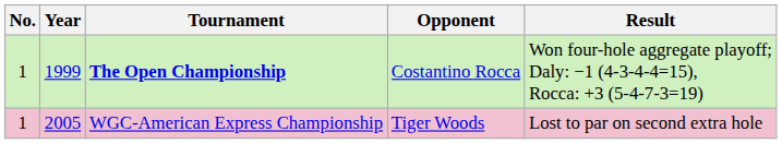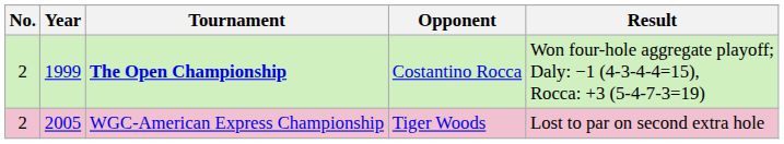 <table class="wikitable" style="font-size:95%;">
 <tr>
 <th>No.</th>
 <th>Year</th>
 <th>Tournament</th>
 <th>Opponent</th>
 <th>Result</th>
 </tr>
 <tr style="background:#d0f0c0;">
-<td align=center>1</td>
+<td align=center>2</td>
 <td><a href='#'>1999</a></td>
 <td><strong><a href='#'>The Open Championship</a></strong></td>
 <td> <a href='#'>Costantino Rocca</a></td>
 <td>Won four-hole aggregate playoff;<br>Daly: −1 (4-3-4-4=15),<br>Rocca: +3 (5-4-7-3=19)</td>
 </tr>
 <tr style="background:#F2C1D1;">
-<td align=center>1</td>
+<td align=center>2</td>
 <td><a href='#'>2005</a></td>
 <td><a href='#'>WGC-American Express Championship</a></td>
 <td> <a href='#'>Tiger Woods</a></td>
 <td>Lost to par on second extra hole</td>
 </tr>
 </table>
